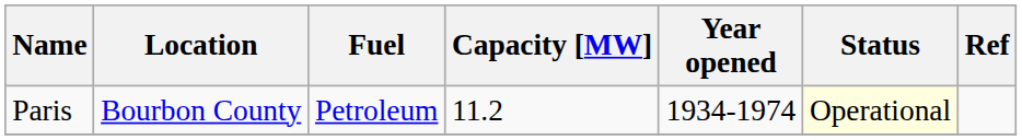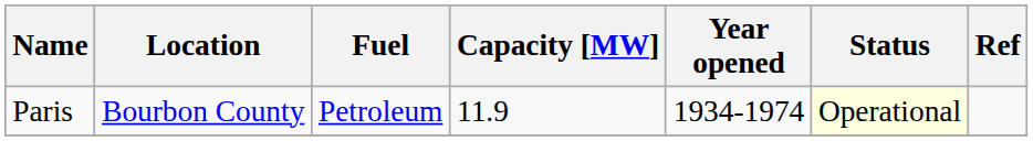 <table class="wikitable sortable">
 <tr>
 <th>Name</th>
 <th>Location</th>
 <th>Fuel</th>
 <th>Capacity &#91;<a href='#'>MW</a>&#93;</th>
 <th>Year<br>opened</th>
 <th>Status</th>
 <th>Ref</th>
 </tr>
 <tr>
 <td>Paris</td>
 <td><a href='#'>Bourbon County</a></td>
 <td><a href='#'>Petroleum</a></td>
-<td>11.2</td>
+<td>11.9</td>
 <td>1934-1974</td>
 <td style="background: lightyellow;">Operational</td>
 <td></td>
 </tr>
 <tr>
 </tr>
 </table>
